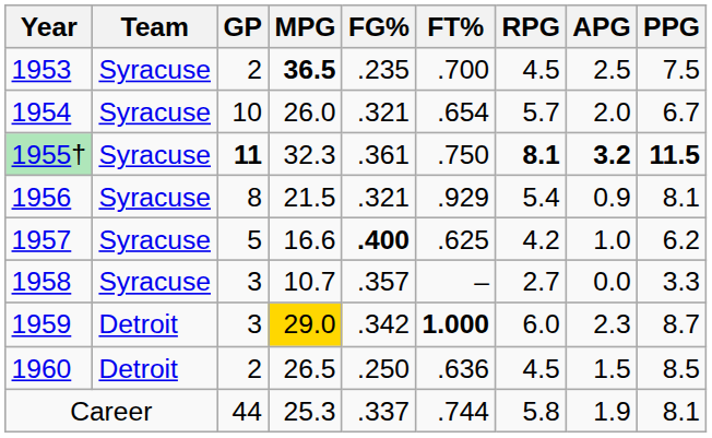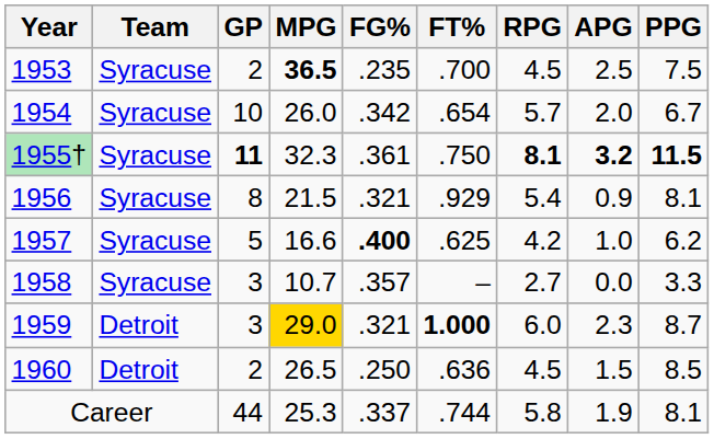 <table class="wikitable sortable" style="font-size:95%; text-align:right;">
 <tr>
 <th>Year</th>
 <th>Team</th>
 <th>GP</th>
 <th>MPG</th>
 <th>FG%</th>
 <th>FT%</th>
 <th>RPG</th>
 <th>APG</th>
 <th>PPG</th>
 </tr>
 <tr>
 <td style="text-align:left;"><a href='#'>1953</a></td>
 <td style="text-align:left;"><a href='#'>Syracuse</a></td>
 <td>2</td>
 <td><strong>36.5</strong></td>
 <td>.235</td>
 <td>.700</td>
 <td>4.5</td>
 <td>2.5</td>
 <td>7.5</td>
 </tr>
 <tr>
 <td style="text-align:left;"><a href='#'>1954</a></td>
 <td style="text-align:left;"><a href='#'>Syracuse</a></td>
 <td>10</td>
 <td>26.0</td>
-<td>.321</td>
+<td>.342</td>
 <td>.654</td>
 <td>5.7</td>
 <td>2.0</td>
 <td>6.7</td>
 </tr>
 <tr>
 <td style="text-align:left;background:#afe6ba;"><a href='#'>1955</a>†</td>
 <td style="text-align:left;"><a href='#'>Syracuse</a></td>
 <td><strong>11</strong></td>
 <td>32.3</td>
 <td>.361</td>
 <td>.750</td>
 <td><strong>8.1</strong></td>
 <td><strong>3.2</strong></td>
 <td><strong>11.5</strong></td>
 </tr>
 <tr>
 <td style="text-align:left;"><a href='#'>1956</a></td>
 <td style="text-align:left;"><a href='#'>Syracuse</a></td>
 <td>8</td>
 <td>21.5</td>
 <td>.321</td>
 <td>.929</td>
 <td>5.4</td>
 <td>0.9</td>
 <td>8.1</td>
 </tr>
 <tr>
 <td style="text-align:left;"><a href='#'>1957</a></td>
 <td style="text-align:left;"><a href='#'>Syracuse</a></td>
 <td>5</td>
 <td>16.6</td>
 <td><strong>.400</strong></td>
 <td>.625</td>
 <td>4.2</td>
 <td>1.0</td>
 <td>6.2</td>
 </tr>
 <tr>
 <td style="text-align:left;"><a href='#'>1958</a></td>
 <td style="text-align:left;"><a href='#'>Syracuse</a></td>
 <td>3</td>
 <td>10.7</td>
 <td>.357</td>
 <td>–</td>
 <td>2.7</td>
 <td>0.0</td>
 <td>3.3</td>
 </tr>
 <tr>
 <td style="text-align:left;"><a href='#'>1959</a></td>
 <td style="text-align:left;"><a href='#'>Detroit</a></td>
 <td>3</td>
 <td style="background: gold;">29.0</td>
-<td>.342</td>
+<td>.321</td>
 <td><strong>1.000</strong></td>
 <td>6.0</td>
 <td>2.3</td>
 <td>8.7</td>
 </tr>
 <tr>
 <td style="text-align:left;"><a href='#'>1960</a></td>
 <td style="text-align:left;"><a href='#'>Detroit</a></td>
 <td>2</td>
 <td>26.5</td>
 <td>.250</td>
 <td>.636</td>
 <td>4.5</td>
 <td>1.5</td>
 <td>8.5</td>
 </tr>
 <tr class="sortbottom">
 <td colspan="2" style="text-align:center;">Career</td>
 <td>44</td>
 <td>25.3</td>
 <td>.337</td>
 <td>.744</td>
 <td>5.8</td>
 <td>1.9</td>
 <td>8.1</td>
 </tr>
 </table>
